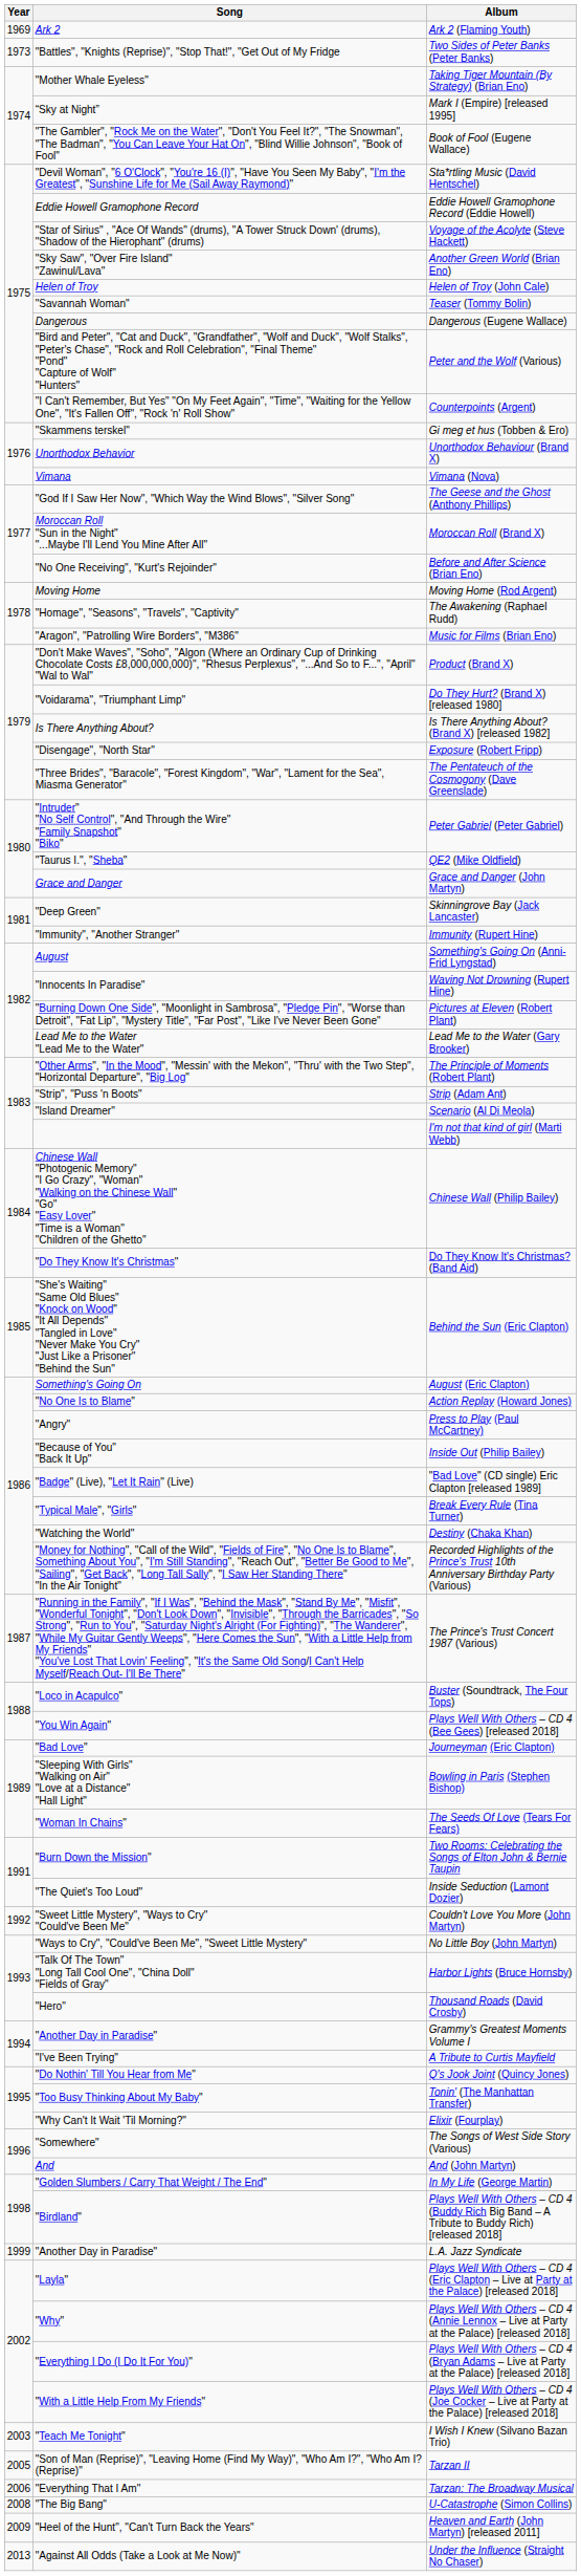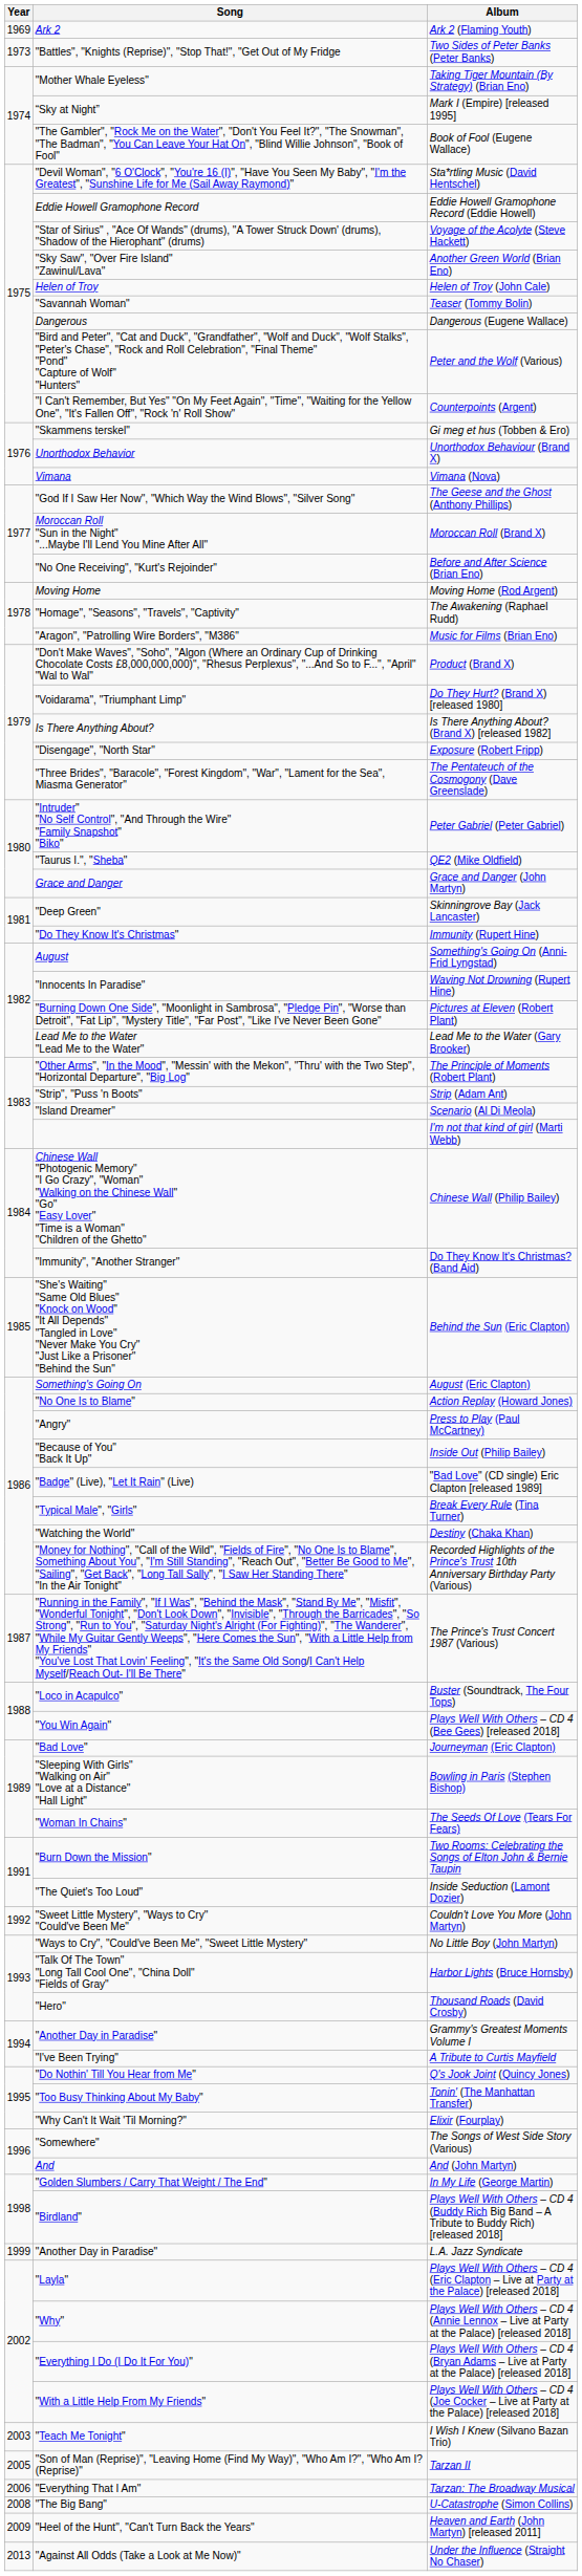 <table class="wikitable">
 <tr>
 <th>Year</th>
 <th>Song</th>
 <th>Album</th>
 </tr>
 <tr>
 <td>1969</td>
 <td><em><a href='#'>Ark 2</a></em> </td>
 <td><em><a href='#'>Ark 2</a></em> (<a href='#'>Flaming Youth</a>)</td>
 </tr>
 <tr>
 <td>1973</td>
 <td>"Battles", "Knights (Reprise)", "Stop That!", "Get Out of My Fridge </td>
 <td><em><a href='#'>Two Sides of Peter Banks</a></em> (<a href='#'>Peter Banks</a>)</td>
 </tr>
 <tr>
 <td rowspan="3">1974</td>
 <td>"Mother Whale Eyeless" </td>
 <td><em><a href='#'>Taking Tiger Mountain (By Strategy)</a></em> (<a href='#'>Brian Eno</a>)</td>
 </tr>
 <tr>
 <td>“Sky at Night” </td>
 <td><em>Mark I</em> (Empire) [released 1995]</td>
 </tr>
 <tr>
 <td>"The Gambler", "<a href='#'>Rock Me on the Water</a>", "Don't You Feel It?", "The Snowman", "The Badman", "<a href='#'>You Can Leave Your Hat On</a>", "Blind Willie Johnson", "Book of Fool" </td>
 <td><em>Book of Fool</em> (Eugene Wallace)</td>
 </tr>
 <tr>
 <td rowspan="9">1975</td>
 <td>"Devil Woman", "<a href='#'>6 O'Clock</a>", "<a href='#'>You're 16 (I)</a>", "Have You Seen My Baby", "<a href='#'>I'm the Greatest</a>", "<a href='#'>Sunshine Life for Me (Sail Away Raymond)</a>" </td>
 <td><em>Sta*rtling Music</em> (<a href='#'>David Hentschel</a>)</td>
 </tr>
 <tr>
 <td><em>Eddie Howell Gramophone Record</em> </td>
 <td><em>Eddie Howell Gramophone Record</em> (Eddie Howell)</td>
 </tr>
 <tr>
 <td>"Star of Sirius" , "Ace Of Wands" (drums), "A Tower Struck Down' (drums), "Shadow of the Hierophant" (drums)</td>
 <td><em><a href='#'>Voyage of the Acolyte</a></em> (<a href='#'>Steve Hackett</a>)</td>
 </tr>
 <tr>
 <td>"Sky Saw", "Over Fire Island" <br>"Zawinul/Lava" </td>
 <td><em><a href='#'>Another Green World</a></em> (<a href='#'>Brian Eno</a>)</td>
 </tr>
 <tr>
 <td><em><a href='#'>Helen of Troy</a></em> </td>
 <td><em><a href='#'>Helen of Troy</a></em> (<a href='#'>John Cale</a>)</td>
 </tr>
 <tr>
 <td>"Savannah Woman" </td>
 <td><em><a href='#'>Teaser</a></em> (<a href='#'>Tommy Bolin</a>)</td>
 </tr>
 <tr>
 <td><em>Dangerous</em> </td>
 <td><em>Dangerous</em> (Eugene Wallace)</td>
 </tr>
 <tr>
 <td>"Bird and Peter", "Cat and Duck", "Grandfather", "Wolf and Duck", "Wolf Stalks", "Peter's Chase", "Rock and Roll Celebration", "Final Theme" <br>"Pond" <br>"Capture of Wolf" <br>"Hunters" </td>
 <td><em><a href='#'>Peter and the Wolf</a></em> (Various)</td>
 </tr>
 <tr>
 <td>"I Can't Remember, But Yes"  "On My Feet Again", "Time", "Waiting for the Yellow One", "It's Fallen Off", "Rock 'n' Roll Show"</td>
 <td><em><a href='#'>Counterpoints</a></em> (<a href='#'>Argent</a>)</td>
 </tr>
 <tr>
 <td rowspan="3">1976</td>
 <td>"Skammens terskel" </td>
 <td><em>Gi meg et hus</em> (Tobben & Ero)</td>
 </tr>
 <tr>
 <td><em><a href='#'>Unorthodox Behavior</a></em> </td>
 <td><em><a href='#'>Unorthodox Behaviour</a></em> (<a href='#'>Brand X</a>)</td>
 </tr>
 <tr>
 <td><em><a href='#'>Vimana</a></em> </td>
 <td><em><a href='#'>Vimana</a></em> (<a href='#'>Nova</a>)</td>
 </tr>
 <tr>
 <td rowspan="3">1977</td>
 <td>"God If I Saw Her Now", "Which Way the Wind Blows", "Silver Song" </td>
 <td><em><a href='#'>The Geese and the Ghost</a></em> (<a href='#'>Anthony Phillips</a>)</td>
 </tr>
 <tr>
 <td><em><a href='#'>Moroccan Roll</a></em> <br>"Sun in the Night" <br>"...Maybe I'll Lend You Mine After All" </td>
 <td><em><a href='#'>Moroccan Roll</a></em> (<a href='#'>Brand X</a>)</td>
 </tr>
 <tr>
 <td>"No One Receiving", "Kurt's Rejoinder" </td>
 <td><em><a href='#'>Before and After Science</a></em> (<a href='#'>Brian Eno</a>)</td>
 </tr>
 <tr>
 <td rowspan="3">1978</td>
 <td><em>Moving Home</em> </td>
 <td><em>Moving Home</em> (<a href='#'>Rod Argent</a>)</td>
 </tr>
 <tr>
 <td>"Homage", "Seasons", "Travels", "Captivity" </td>
 <td><em>The Awakening</em> (Raphael Rudd)</td>
 </tr>
 <tr>
 <td>"Aragon", "Patrolling Wire Borders", "M386" </td>
 <td><em><a href='#'>Music for Films</a></em> (<a href='#'>Brian Eno</a>)</td>
 </tr>
 <tr>
 <td rowspan="5">1979</td>
 <td>"Don't Make Waves", "Soho", "Algon (Where an Ordinary Cup of Drinking Chocolate Costs £8,000,000,000)", "Rhesus Perplexus", "...And So to F...", "April" <br>"Wal to Wal" </td>
 <td><em><a href='#'>Product</a></em> (<a href='#'>Brand X</a>)</td>
 </tr>
 <tr>
 <td>"Voidarama", "Triumphant Limp" </td>
 <td><em><a href='#'>Do They Hurt?</a></em> (<a href='#'>Brand X</a>) [released 1980]</td>
 </tr>
 <tr>
 <td><em>Is There Anything About?</em> </td>
 <td><em>Is There Anything About?</em> (<a href='#'>Brand X</a>) [released 1982]</td>
 </tr>
 <tr>
 <td>"Disengage", "North Star" </td>
 <td><em><a href='#'>Exposure</a></em> (<a href='#'>Robert Fripp</a>)</td>
 </tr>
 <tr>
 <td>"Three Brides", "Baracole", "Forest Kingdom", "War", "Lament for the Sea", Miasma Generator" </td>
 <td><em><a href='#'>The Pentateuch of the Cosmogony</a></em> (<a href='#'>Dave Greenslade</a>)</td>
 </tr>
 <tr>
 <td rowspan="3">1980</td>
 <td>"<a href='#'>Intruder</a>" <br>"<a href='#'>No Self Control</a>", "And Through the Wire" <br>"<a href='#'>Family Snapshot</a>" <br>"<a href='#'>Biko</a>" </td>
 <td><em><a href='#'>Peter Gabriel</a></em> (<a href='#'>Peter Gabriel</a>)</td>
 </tr>
 <tr>
 <td>"Taurus I.", "<a href='#'>Sheba</a>" </td>
 <td><a href='#'><em>QE2</em></a> (<a href='#'>Mike Oldfield</a>)</td>
 </tr>
 <tr>
 <td><em><a href='#'>Grace and Danger</a></em> </td>
 <td><em><a href='#'>Grace and Danger</a></em> (<a href='#'>John Martyn</a>)</td>
 </tr>
 <tr>
 <td rowspan="2">1981</td>
 <td>"Deep Green" </td>
 <td><em>Skinningrove Bay</em> (<a href='#'>Jack Lancaster</a>)</td>
 </tr>
 <tr>
-<td>"Immunity", "Another Stranger" </td>
+<td>"<a href='#'>Do They Know It's Christmas</a>" </td>
 <td><em><a href='#'>Immunity</a></em> (<a href='#'>Rupert Hine</a>)</td>
 </tr>
 <tr>
 <td rowspan="4">1982</td>
 <td><em><a href='#'>August</a></em> </td>
 <td><em><a href='#'>Something's Going On</a></em> (<a href='#'>Anni-Frid Lyngstad</a>)</td>
 </tr>
 <tr>
 <td>"Innocents In Paradise" </td>
 <td><em><a href='#'>Waving Not Drowning</a></em> (<a href='#'>Rupert Hine</a>)</td>
 </tr>
 <tr>
 <td>"<a href='#'>Burning Down One Side</a>", "Moonlight in Sambrosa", "<a href='#'>Pledge Pin</a>", "Worse than Detroit", "Fat Lip", "Mystery Title", "Far Post", "Like I've Never Been Gone"</td>
 <td><em><a href='#'>Pictures at Eleven</a></em> (<a href='#'>Robert Plant</a>)</td>
 </tr>
 <tr>
 <td><em>Lead Me to the Water</em><br>"Lead Me to the Water" </td>
 <td><em>Lead Me to the Water</em> (<a href='#'>Gary Brooker</a>)</td>
 </tr>
 <tr>
 <td rowspan="4">1983</td>
 <td>"<a href='#'>Other Arms</a>", "<a href='#'>In the Mood</a>", "Messin' with the Mekon", "Thru' with the Two Step", "Horizontal Departure", "<a href='#'>Big Log</a>" </td>
 <td><em><a href='#'>The Principle of Moments</a></em>  (<a href='#'>Robert Plant</a>)</td>
 </tr>
 <tr>
 <td>"Strip", "Puss 'n Boots" </td>
 <td><a href='#'><em>Strip</em></a> (<a href='#'>Adam Ant</a>)</td>
 </tr>
 <tr>
 <td>"Island Dreamer" </td>
 <td><em><a href='#'>Scenario</a></em> (<a href='#'>Al Di Meola</a>)</td>
 </tr>
 <tr>
 <td></td>
 <td><em><a href='#'>I'm not that kind of girl</a></em> (<a href='#'>Marti Webb</a>)</td>
 </tr>
 <tr>
 <td rowspan="2">1984</td>
 <td><em><a href='#'>Chinese Wall</a></em> <br>"Photogenic Memory" <br>"I Go Crazy", "Woman" <br>"<a href='#'>Walking on the Chinese Wall</a>" <br>"Go" <br>"<a href='#'>Easy Lover</a>" <br>"Time is a Woman" <br>"Children of the Ghetto" </td>
 <td><em><a href='#'>Chinese Wall</a></em> (<a href='#'>Philip Bailey</a>)</td>
 </tr>
 <tr>
-<td>"<a href='#'>Do They Know It's Christmas</a>" </td>
+<td>"Immunity", "Another Stranger" </td>
 <td><a href='#'>Do They Know It's Christmas?</a> (<a href='#'>Band Aid</a>)</td>
 </tr>
 <tr>
 <td>1985</td>
 <td>"She's Waiting" <br>"Same Old Blues" <br>"<a href='#'>Knock on Wood</a>" <br>"It All Depends" <br>"Tangled in Love" <br>"Never Make You Cry" <br>"Just Like a Prisoner" <br>"Behind the Sun" </td>
 <td><em><a href='#'>Behind the Sun</a></em> <a href='#'>(Eric Clapton)</a></td>
 </tr>
 <tr>
 <td rowspan="8">1986</td>
 <td><em><a href='#'>Something's Going On</a></em> </td>
 <td><em><a href='#'>August</a></em> <a href='#'>(Eric Clapton)</a></td>
 </tr>
 <tr>
 <td>"<a href='#'>No One Is to Blame</a>" </td>
 <td><em><a href='#'>Action Replay</a></em> <a href='#'>(Howard Jones)</a></td>
 </tr>
 <tr>
 <td>"Angry" </td>
 <td><em><a href='#'>Press to Play</a></em> <a href='#'>(Paul McCartney)</a></td>
 </tr>
 <tr>
 <td>"Because of You" <br>"Back It Up" </td>
 <td><em><a href='#'>Inside Out</a></em> (<a href='#'>Philip Bailey</a>)</td>
 </tr>
 <tr>
 <td>"<a href='#'>Badge</a>" (Live), "<a href='#'>Let It Rain</a>" (Live) </td>
 <td>"<a href='#'>Bad Love</a>" (CD single) Eric Clapton [released 1989]</td>
 </tr>
 <tr>
 <td>"<a href='#'>Typical Male</a>", "<a href='#'>Girls</a>" </td>
 <td><em><a href='#'>Break Every Rule</a></em> (<a href='#'>Tina Turner</a>)</td>
 </tr>
 <tr>
 <td>"Watching the World" </td>
 <td><em><a href='#'>Destiny</a></em> (<a href='#'>Chaka Khan</a>)</td>
 </tr>
 <tr>
 <td>"<a href='#'>Money for Nothing</a>", "Call of the Wild", "<a href='#'>Fields of Fire</a>", "<a href='#'>No One Is to Blame</a>", <a href='#'>Something About You</a>", "<a href='#'>I'm Still Standing</a>", "Reach Out", "<a href='#'>Better Be Good to Me</a>", "<a href='#'>Sailing</a>", "<a href='#'>Get Back</a>", "<a href='#'>Long Tall Sally</a>", "<a href='#'>I Saw Her Standing There</a>" <br>"In the Air Tonight" </td>
 <td><em>Recorded Highlights of the <a href='#'>Prince's Trust</a> 10th Anniversary Birthday Party</em> (Various)</td>
 </tr>
 <tr>
 <td>1987</td>
 <td>"<a href='#'>Running in the Family</a>", "<a href='#'>If I Was</a>", "<a href='#'>Behind the Mask</a>", "<a href='#'>Stand By Me</a>", "<a href='#'>Misfit</a>", "<a href='#'>Wonderful Tonight</a>", "<a href='#'>Don't Look Down</a>", "<a href='#'>Invisible</a>", "<a href='#'>Through the Barricades</a>", "<a href='#'>So Strong</a>", "<a href='#'>Run to You</a>", "<a href='#'>Saturday Night's Alright (For Fighting)</a>", "<a href='#'>The Wanderer</a>", "<a href='#'>While My Guitar Gently Weeps</a>", "<a href='#'>Here Comes the Sun</a>", "<a href='#'>With a Little Help from My Friends</a>" <br>"<a href='#'>You've Lost That Lovin' Feeling</a>", "<a href='#'>It's the Same Old Song</a>/<a href='#'>I Can't Help Myself</a>/<a href='#'>Reach Out- I'll Be There</a>" </td>
 <td><em>The Prince's Trust Concert 1987</em> (Various)</td>
 </tr>
 <tr>
 <td rowspan="2">1988</td>
 <td>"<a href='#'>Loco in Acapulco</a>" </td>
 <td><em><a href='#'>Buster</a></em> (Soundtrack, <a href='#'>The Four Tops</a>)</td>
 </tr>
 <tr>
 <td>"<a href='#'>You Win Again</a>" </td>
 <td><em><a href='#'>Plays Well With Others</a></em> <em>– CD 4</em> (<a href='#'>Bee Gees</a>) [released 2018]</td>
 </tr>
 <tr>
 <td rowspan="3">1989</td>
 <td>"<a href='#'>Bad Love</a>"  </td>
 <td><em><a href='#'>Journeyman</a></em> <a href='#'>(Eric Clapton)</a></td>
 </tr>
 <tr>
 <td>"Sleeping With Girls" <br>"Walking on Air" <br>"Love at a Distance" <br>"Hall Light" </td>
 <td><em><a href='#'>Bowling in Paris</a></em> <a href='#'>(Stephen Bishop)</a></td>
 </tr>
 <tr>
 <td>"<a href='#'>Woman In Chains</a>"  </td>
 <td><em><a href='#'>The Seeds Of Love</a></em> <a href='#'>(Tears For Fears)</a></td>
 </tr>
 <tr>
 <td rowspan="2">1991</td>
 <td>"<a href='#'>Burn Down the Mission</a>" </td>
 <td><em><a href='#'>Two Rooms: Celebrating the Songs of Elton John & Bernie Taupin</a></em></td>
 </tr>
 <tr>
 <td>"The Quiet's Too Loud" </td>
 <td><em>Inside Seduction</em> (<a href='#'>Lamont Dozier</a>)</td>
 </tr>
 <tr>
 <td>1992</td>
 <td>"Sweet Little Mystery", "Ways to Cry" <br>"Could've Been Me" </td>
 <td><em>Couldn't Love You More</em> (<a href='#'>John Martyn</a>)</td>
 </tr>
 <tr>
 <td rowspan="3">1993</td>
 <td>"Ways to Cry", "Could've Been Me", "Sweet Little Mystery" </td>
 <td><em>No Little Boy</em> (<a href='#'>John Martyn</a>)</td>
 </tr>
 <tr>
 <td>"Talk Of The Town" <br>"Long Tall Cool One", "China Doll" <br>"Fields of Gray" </td>
 <td><em><a href='#'>Harbor Lights</a></em> (<a href='#'>Bruce Hornsby</a>)</td>
 </tr>
 <tr>
 <td>"Hero" </td>
 <td><em><a href='#'>Thousand Roads</a></em> (<a href='#'>David Crosby</a>)</td>
 </tr>
 <tr>
 <td rowspan="2">1994</td>
 <td>"<a href='#'>Another Day in Paradise</a>" </td>
 <td><em>Grammy's Greatest Moments Volume I</em></td>
 </tr>
 <tr>
 <td>"I've Been Trying" </td>
 <td><em><a href='#'>A Tribute to Curtis Mayfield</a></em></td>
 </tr>
 <tr>
 <td rowspan="3">1995</td>
 <td>"<a href='#'>Do Nothin' Till You Hear from Me</a>" </td>
 <td><em><a href='#'>Q's Jook Joint</a></em> (<a href='#'>Quincy Jones</a>)</td>
 </tr>
 <tr>
 <td>"<a href='#'>Too Busy Thinking About My Baby</a>" </td>
 <td><em><a href='#'>Tonin'</a></em> (<a href='#'>The Manhattan Transfer</a>)</td>
 </tr>
 <tr>
 <td>"Why Can't It Wait 'Til Morning?" </td>
 <td><em><a href='#'>Elixir</a></em> (<a href='#'>Fourplay</a>)</td>
 </tr>
 <tr>
 <td rowspan="2">1996</td>
 <td>"Somewhere" </td>
 <td><em>The Songs of West Side Story</em> (Various)</td>
 </tr>
 <tr>
 <td><em><a href='#'>And</a></em> </td>
 <td><em><a href='#'>And</a></em> (<a href='#'>John Martyn</a>)</td>
 </tr>
 <tr>
 <td rowspan="2">1998</td>
 <td>"<a href='#'>Golden Slumbers / Carry That Weight / The End</a>" </td>
 <td><em><a href='#'>In My Life</a></em> (<a href='#'>George Martin</a>)</td>
 </tr>
 <tr>
 <td>"<a href='#'>Birdland</a>" </td>
 <td><em><a href='#'>Plays Well With Others</a></em> <em>– CD 4</em> (<a href='#'>Buddy Rich</a> Big Band – A Tribute to Buddy Rich) [released 2018]</td>
 </tr>
 <tr>
 <td>1999</td>
 <td>"Another Day in Paradise" </td>
 <td><em>L.A. Jazz Syndicate</em></td>
 </tr>
 <tr>
 <td rowspan="4">2002</td>
 <td>"<a href='#'>Layla</a>" </td>
 <td><em><a href='#'>Plays Well With Others</a></em> <em>– CD 4</em> (<a href='#'>Eric Clapton</a> – Live at <a href='#'>Party at the Palace</a>) [released 2018]</td>
 </tr>
 <tr>
 <td>"<a href='#'>Why</a>" </td>
 <td><em><a href='#'>Plays Well With Others</a></em> <em>– CD 4</em> (<a href='#'>Annie Lennox</a> – Live at Party at the Palace) [released 2018]</td>
 </tr>
 <tr>
 <td>"<a href='#'>Everything I Do (I Do It For You)</a>" </td>
 <td><em><a href='#'>Plays Well With Others</a></em> <em>– CD 4</em> (<a href='#'>Bryan Adams</a> – Live at Party at the Palace) [released 2018]</td>
 </tr>
 <tr>
 <td>"<a href='#'>With a Little Help From My Friends</a>" </td>
 <td><em><a href='#'>Plays Well With Others</a></em> <em>– CD 4</em> (<a href='#'>Joe Cocker</a> – Live at Party at the Palace) [released 2018]</td>
 </tr>
 <tr>
 <td>2003</td>
 <td>"<a href='#'>Teach Me Tonight</a>" </td>
 <td><em>I Wish I Knew</em> (Silvano Bazan Trio)</td>
 </tr>
 <tr>
 <td>2005</td>
 <td>"Son of Man (Reprise)", "Leaving Home (Find My Way)", "Who Am I?", "Who Am I? (Reprise)" </td>
 <td><em><a href='#'>Tarzan II</a></em></td>
 </tr>
 <tr>
 <td>2006</td>
 <td>"Everything That I Am" </td>
 <td><em><a href='#'>Tarzan: The Broadway Musical</a></em></td>
 </tr>
 <tr>
 <td>2008</td>
 <td>"The Big Bang" </td>
 <td><em><a href='#'>U-Catastrophe</a></em> (<a href='#'>Simon Collins</a>)</td>
 </tr>
 <tr>
 <td>2009</td>
 <td>"Heel of the Hunt", "Can't Turn Back the Years" </td>
 <td><em><a href='#'>Heaven and Earth</a></em> (<a href='#'>John Martyn</a>) [released 2011]</td>
 </tr>
 <tr>
 <td>2013</td>
 <td>"Against All Odds (Take a Look at Me Now)" </td>
 <td><em><a href='#'>Under the Influence</a></em> (<a href='#'>Straight No Chaser</a>)</td>
 </tr>
 </table>
